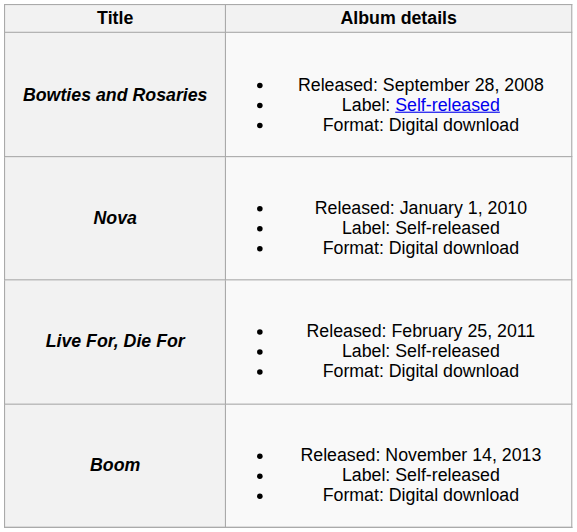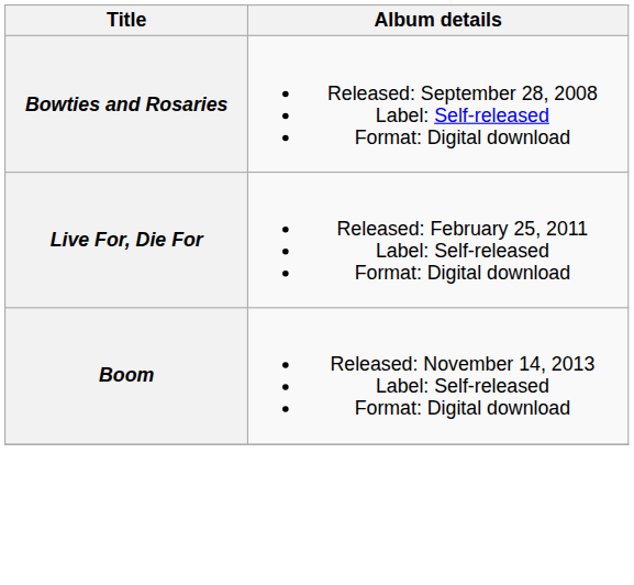 <table class="wikitable plainrowheaders" style="text-align:center;">
 <tr>
 <th scope="col" style="width:12em;">Title</th>
 <th scope="col" style="width:19em;">Album details</th>
 </tr>
 <tr>
 <th scope="row"><em>Bowties and Rosaries</em></th>
 <td><br><ul><li>Released: September 28, 2008</li><li>Label: <a href='#'>Self-released</a></li><li>Format: Digital download</li></ul></td>
-</tr>
-<tr>
-<th scope="row"><em>Nova</em></th>
-<td><br><ul><li>Released: January 1, 2010</li><li>Label: Self-released</li><li>Format: Digital download</li></ul></td>
 </tr>
 <tr>
 <th scope="row"><em>Live For, Die For</em></th>
 <td><br><ul><li>Released: February 25, 2011</li><li>Label: Self-released</li><li>Format: Digital download</li></ul></td>
 </tr>
 <tr>
 <th scope="row"><em>Boom</em></th>
 <td><br><ul><li>Released: November 14, 2013</li><li>Label: Self-released</li><li>Format: Digital download</li></ul></td>
 </tr>
 <tr>
 </tr>
 </table>
